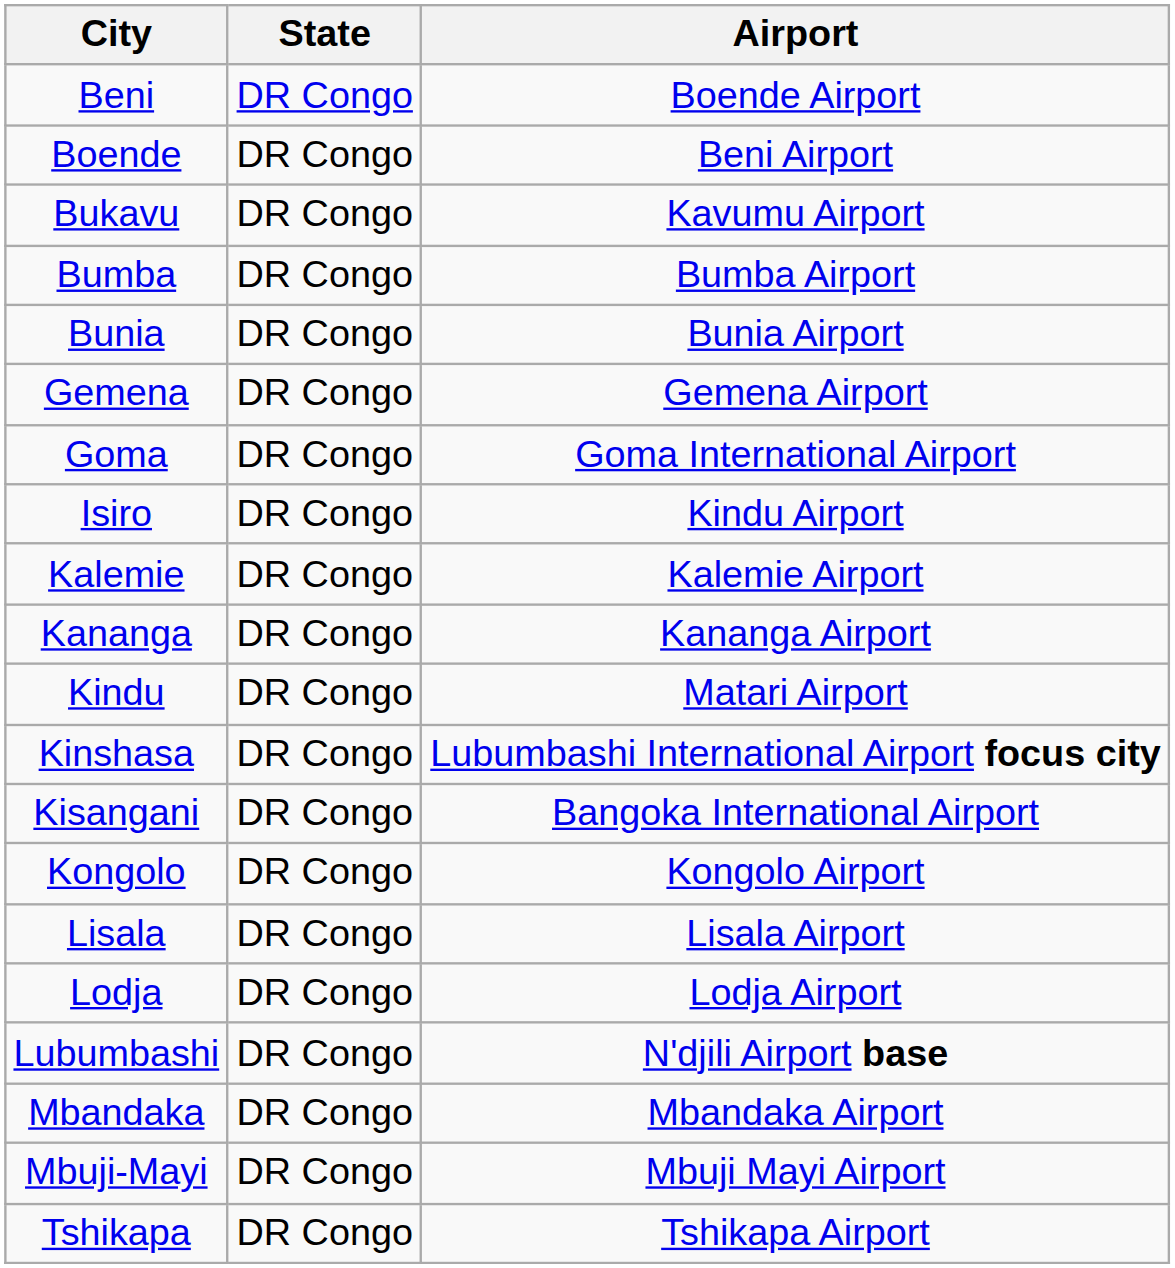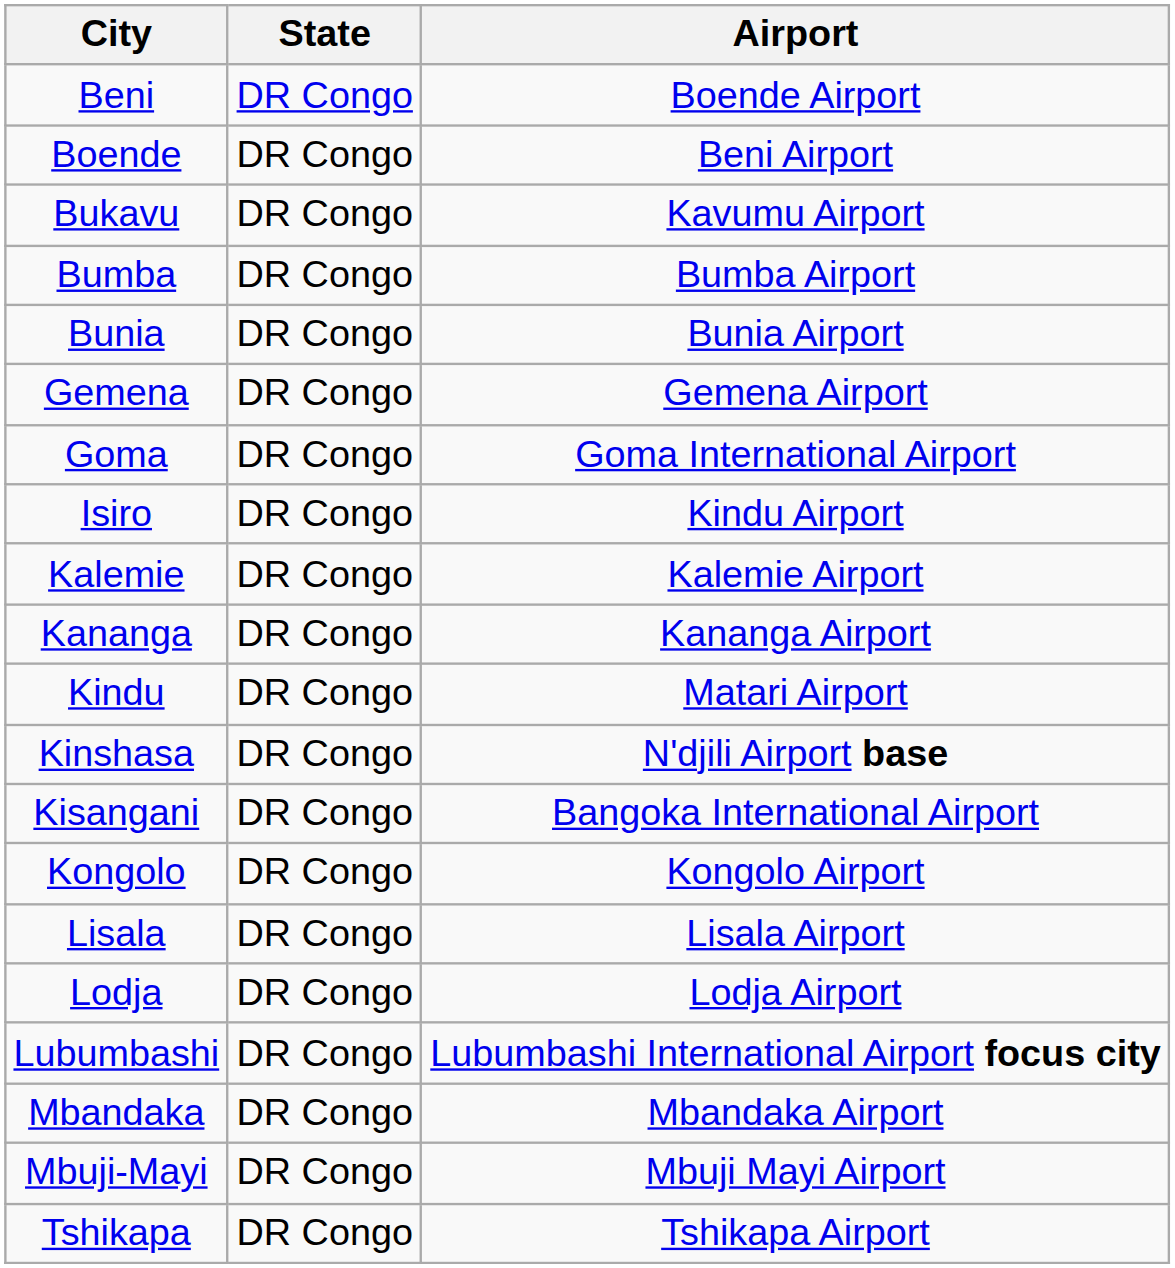 <table class="wikitable" style="margin:0.5em auto; text-align:center">
 <tr>
 <th>City</th>
 <th>State</th>
 <th>Airport</th>
 </tr>
 <tr>
 <td><a href='#'>Beni</a></td>
 <td><a href='#'>DR Congo</a></td>
 <td><a href='#'>Boende Airport</a></td>
 </tr>
 <tr>
 <td><a href='#'>Boende</a></td>
 <td>DR Congo</td>
 <td><a href='#'>Beni Airport</a></td>
 </tr>
 <tr>
 <td><a href='#'>Bukavu</a></td>
 <td>DR Congo</td>
 <td><a href='#'>Kavumu Airport</a></td>
 </tr>
 <tr>
 <td><a href='#'>Bumba</a></td>
 <td>DR Congo</td>
 <td><a href='#'>Bumba Airport</a></td>
 </tr>
 <tr>
 <td><a href='#'>Bunia</a></td>
 <td>DR Congo</td>
 <td><a href='#'>Bunia Airport</a></td>
 </tr>
 <tr>
 <td><a href='#'>Gemena</a></td>
 <td>DR Congo</td>
 <td><a href='#'>Gemena Airport</a></td>
 </tr>
 <tr>
 <td><a href='#'>Goma</a></td>
 <td>DR Congo</td>
 <td><a href='#'>Goma International Airport</a></td>
 </tr>
 <tr>
 <td><a href='#'>Isiro</a></td>
 <td>DR Congo</td>
 <td><a href='#'>Kindu Airport</a></td>
 </tr>
 <tr>
 <td><a href='#'>Kalemie</a></td>
 <td>DR Congo</td>
 <td><a href='#'>Kalemie Airport</a></td>
 </tr>
 <tr>
 <td><a href='#'>Kananga</a></td>
 <td>DR Congo</td>
 <td><a href='#'>Kananga Airport</a></td>
 </tr>
 <tr>
 <td><a href='#'>Kindu</a></td>
 <td>DR Congo</td>
 <td><a href='#'>Matari Airport</a></td>
 </tr>
 <tr>
 <td><a href='#'>Kinshasa</a></td>
 <td>DR Congo</td>
-<td><a href='#'>Lubumbashi International Airport</a> <strong>focus city</strong></td>
+<td><a href='#'>N'djili Airport</a> <strong>base</strong></td>
 </tr>
 <tr>
 <td><a href='#'>Kisangani</a></td>
 <td>DR Congo</td>
 <td><a href='#'>Bangoka International Airport</a></td>
 </tr>
 <tr>
 <td><a href='#'>Kongolo</a></td>
 <td>DR Congo</td>
 <td><a href='#'>Kongolo Airport</a></td>
 </tr>
 <tr>
 <td><a href='#'>Lisala</a></td>
 <td>DR Congo</td>
 <td><a href='#'>Lisala Airport</a></td>
 </tr>
 <tr>
 <td><a href='#'>Lodja</a></td>
 <td>DR Congo</td>
 <td><a href='#'>Lodja Airport</a></td>
 </tr>
 <tr>
 <td><a href='#'>Lubumbashi</a></td>
 <td>DR Congo</td>
-<td><a href='#'>N'djili Airport</a> <strong>base</strong></td>
+<td><a href='#'>Lubumbashi International Airport</a> <strong>focus city</strong></td>
 </tr>
 <tr>
 <td><a href='#'>Mbandaka</a></td>
 <td>DR Congo</td>
 <td><a href='#'>Mbandaka Airport</a></td>
 </tr>
 <tr>
 <td><a href='#'>Mbuji-Mayi</a></td>
 <td>DR Congo</td>
 <td><a href='#'>Mbuji Mayi Airport</a></td>
 </tr>
 <tr>
 <td><a href='#'>Tshikapa</a></td>
 <td>DR Congo</td>
 <td><a href='#'>Tshikapa Airport</a></td>
 </tr>
 <tr>
 </tr>
 </table>
